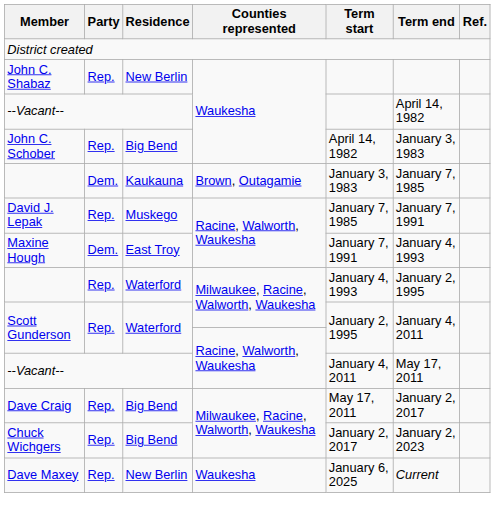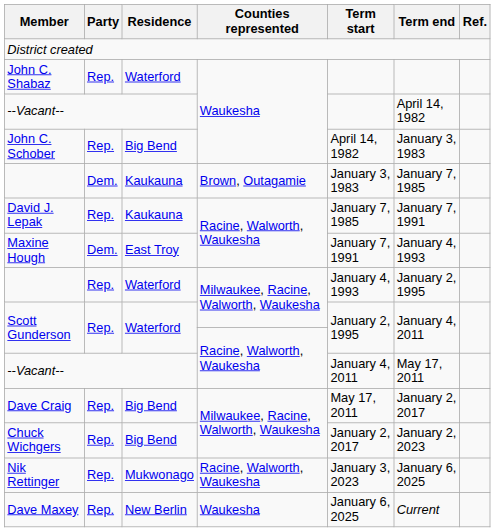 <table class="wikitable">
 <tr>
 <th>Member</th>
 <th>Party</th>
 <th>Residence</th>
 <th>Counties represented</th>
 <th>Term start</th>
 <th>Term end</th>
 <th>Ref.</th>
 </tr>
 <tr>
 <td colspan="7"><em>District created</em></td>
 </tr>
 <tr>
 <td><a href='#'>John C. Shabaz</a></td>
 <td><a href='#'>Rep.</a></td>
-<td><a href='#'>New Berlin</a></td>
+<td><a href='#'>Waterford</a></td>
 <td rowspan="3"><a href='#'>Waukesha</a></td>
 <td></td>
 <td></td>
 <td></td>
 </tr>
 <tr>
 <td colspan="3"><em>--Vacant--</em></td>
 <td></td>
 <td>April 14, 1982</td>
 <td></td>
 </tr>
 <tr>
 <td><a href='#'>John C. Schober</a></td>
 <td><a href='#'>Rep.</a></td>
 <td><a href='#'>Big Bend</a></td>
 <td>April 14, 1982</td>
 <td>January 3, 1983</td>
 <td></td>
 </tr>
 <tr>
 <td></td>
 <td><a href='#'>Dem.</a></td>
 <td><a href='#'>Kaukauna</a></td>
 <td><a href='#'>Brown</a>, <a href='#'>Outagamie</a></td>
 <td>January 3, 1983</td>
 <td>January 7, 1985</td>
 <td></td>
 </tr>
 <tr>
 <td><a href='#'>David J. Lepak</a></td>
 <td><a href='#'>Rep.</a></td>
-<td><a href='#'>Muskego</a></td>
+<td><a href='#'>Kaukauna</a></td>
 <td rowspan="2"><a href='#'>Racine</a>, <a href='#'>Walworth</a>, <a href='#'>Waukesha</a></td>
 <td>January 7, 1985</td>
 <td>January 7, 1991</td>
 <td></td>
 </tr>
 <tr>
 <td><a href='#'>Maxine Hough</a></td>
 <td><a href='#'>Dem.</a></td>
 <td><a href='#'>East Troy</a></td>
 <td>January 7, 1991</td>
 <td>January 4, 1993</td>
 <td></td>
 </tr>
 <tr>
 <td></td>
 <td><a href='#'>Rep.</a></td>
 <td><a href='#'>Waterford</a></td>
 <td rowspan="2"><a href='#'>Milwaukee</a>, <a href='#'>Racine</a>, <a href='#'>Walworth</a>, <a href='#'>Waukesha</a></td>
 <td>January 4, 1993</td>
 <td>January 2, 1995</td>
 <td></td>
 </tr>
 <tr style="height:2em">
 <td rowspan="2"><a href='#'>Scott Gunderson</a></td>
 <td rowspan="2" ><a href='#'>Rep.</a></td>
 <td rowspan="2"><a href='#'>Waterford</a></td>
 <td rowspan="2">January 2, 1995</td>
 <td rowspan="2">January 4, 2011</td>
 <td rowspan="2"></td>
 </tr>
 <tr style="height:2em">
 <td rowspan="2"><a href='#'>Racine</a>, <a href='#'>Walworth</a>, <a href='#'>Waukesha</a></td>
 </tr>
 <tr>
 <td colspan="3"><em>--Vacant--</em></td>
 <td>January 4, 2011</td>
 <td>May 17, 2011</td>
 <td></td>
 </tr>
 <tr>
 <td><a href='#'>Dave Craig</a></td>
 <td><a href='#'>Rep.</a></td>
 <td><a href='#'>Big Bend</a></td>
 <td rowspan="2"><a href='#'>Milwaukee</a>, <a href='#'>Racine</a>, <a href='#'>Walworth</a>, <a href='#'>Waukesha</a></td>
 <td>May 17, 2011</td>
 <td>January 2, 2017</td>
 <td></td>
 </tr>
 <tr>
 <td><a href='#'>Chuck Wichgers</a></td>
 <td><a href='#'>Rep.</a></td>
 <td><a href='#'>Big Bend</a></td>
 <td>January 2, 2017</td>
 <td>January 2, 2023</td>
 <td></td>
 </tr>
 <tr>
+<td><a href='#'>Nik Rettinger</a></td>
+<td><a href='#'>Rep.</a></td>
+<td><a href='#'>Mukwonago</a></td>
+<td><a href='#'>Racine</a>, <a href='#'>Walworth</a>, <a href='#'>Waukesha</a></td>
+<td>January 3, 2023</td>
+<td>January 6, 2025</td>
+<td></td>
+</tr>
+<tr>
 <td><a href='#'>Dave Maxey</a></td>
 <td><a href='#'>Rep.</a></td>
 <td><a href='#'>New Berlin</a></td>
 <td><a href='#'>Waukesha</a></td>
 <td>January 6, 2025</td>
 <td><em>Current</em></td>
 <td></td>
 </tr>
 </table>
